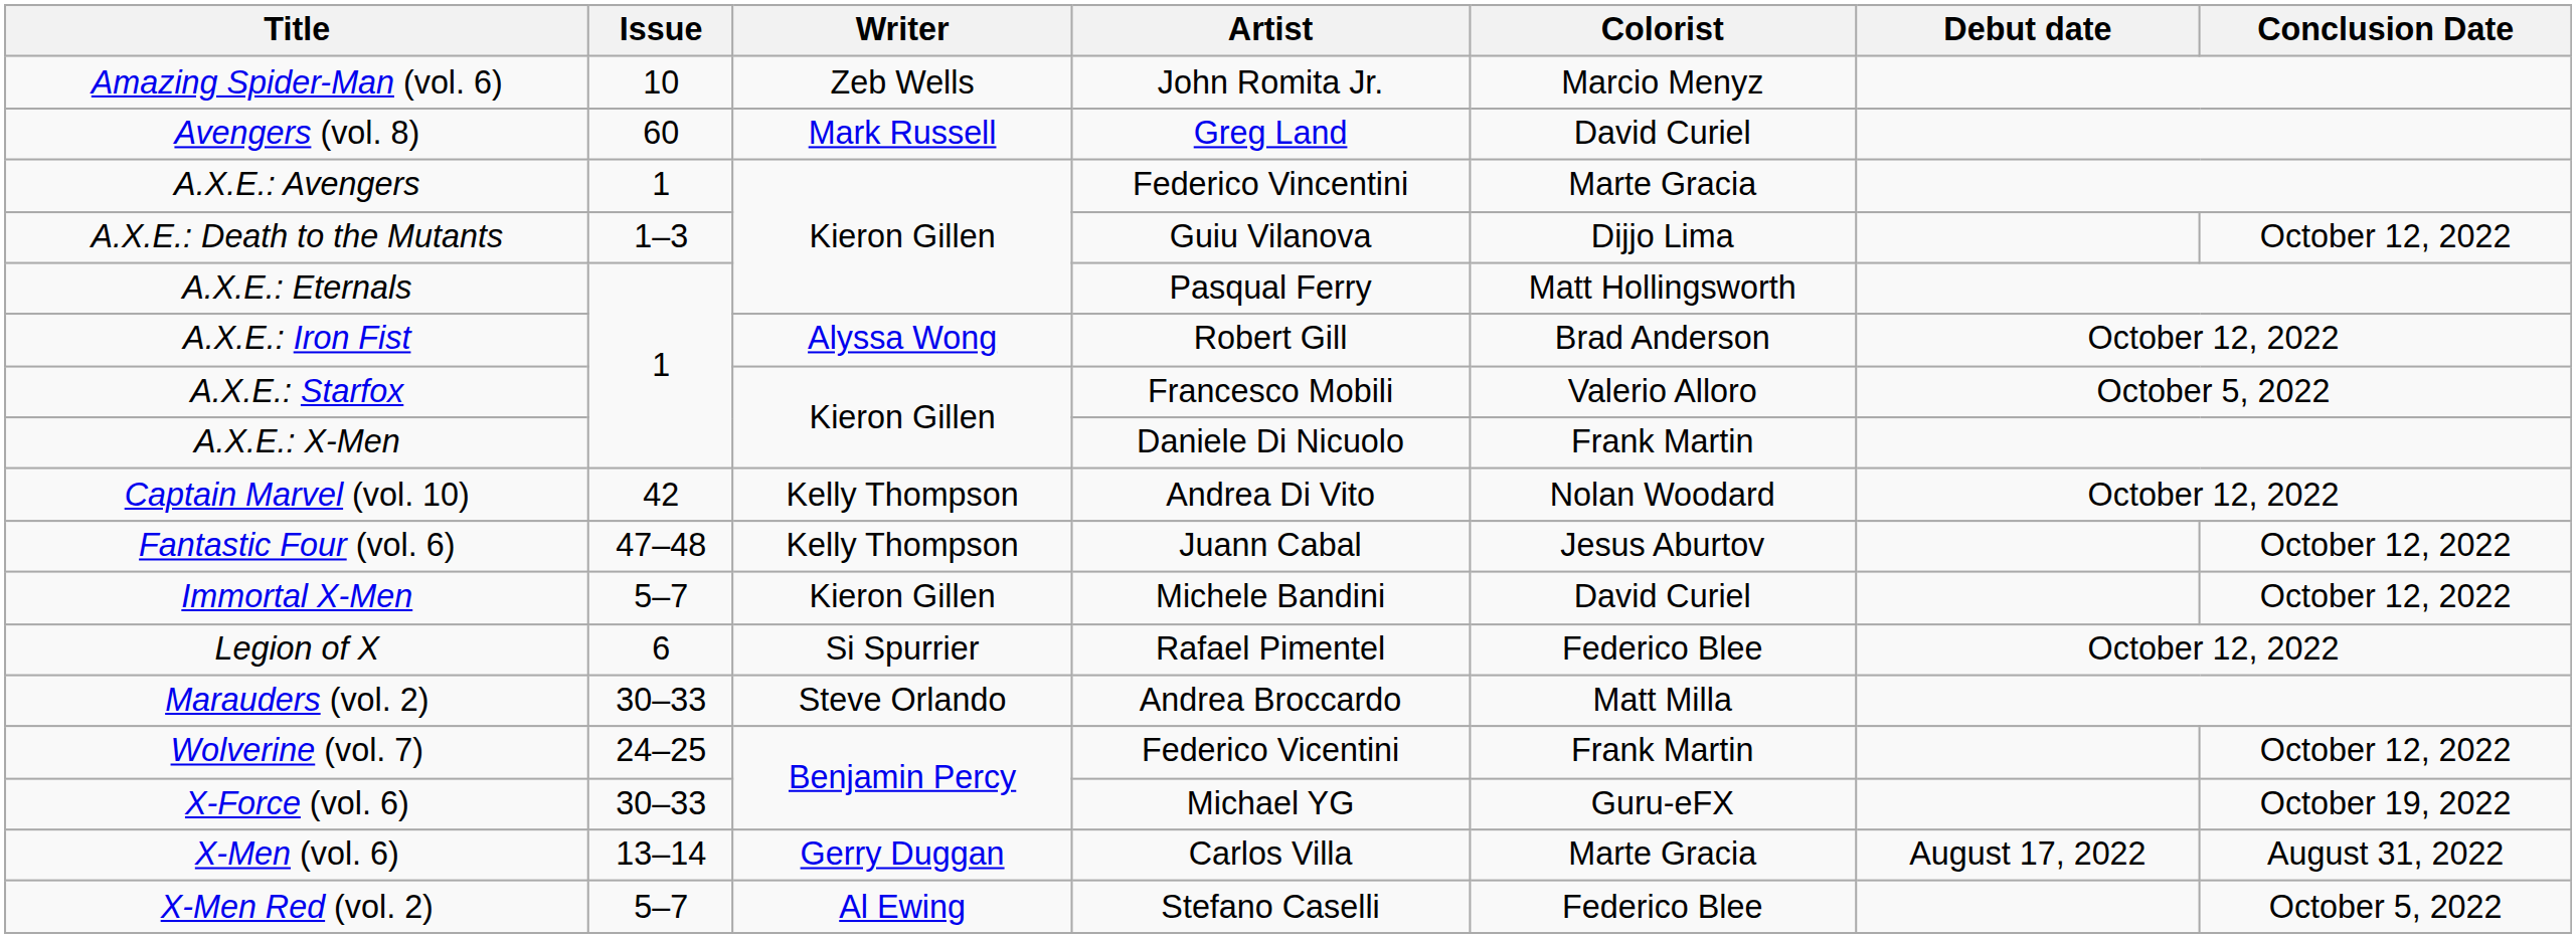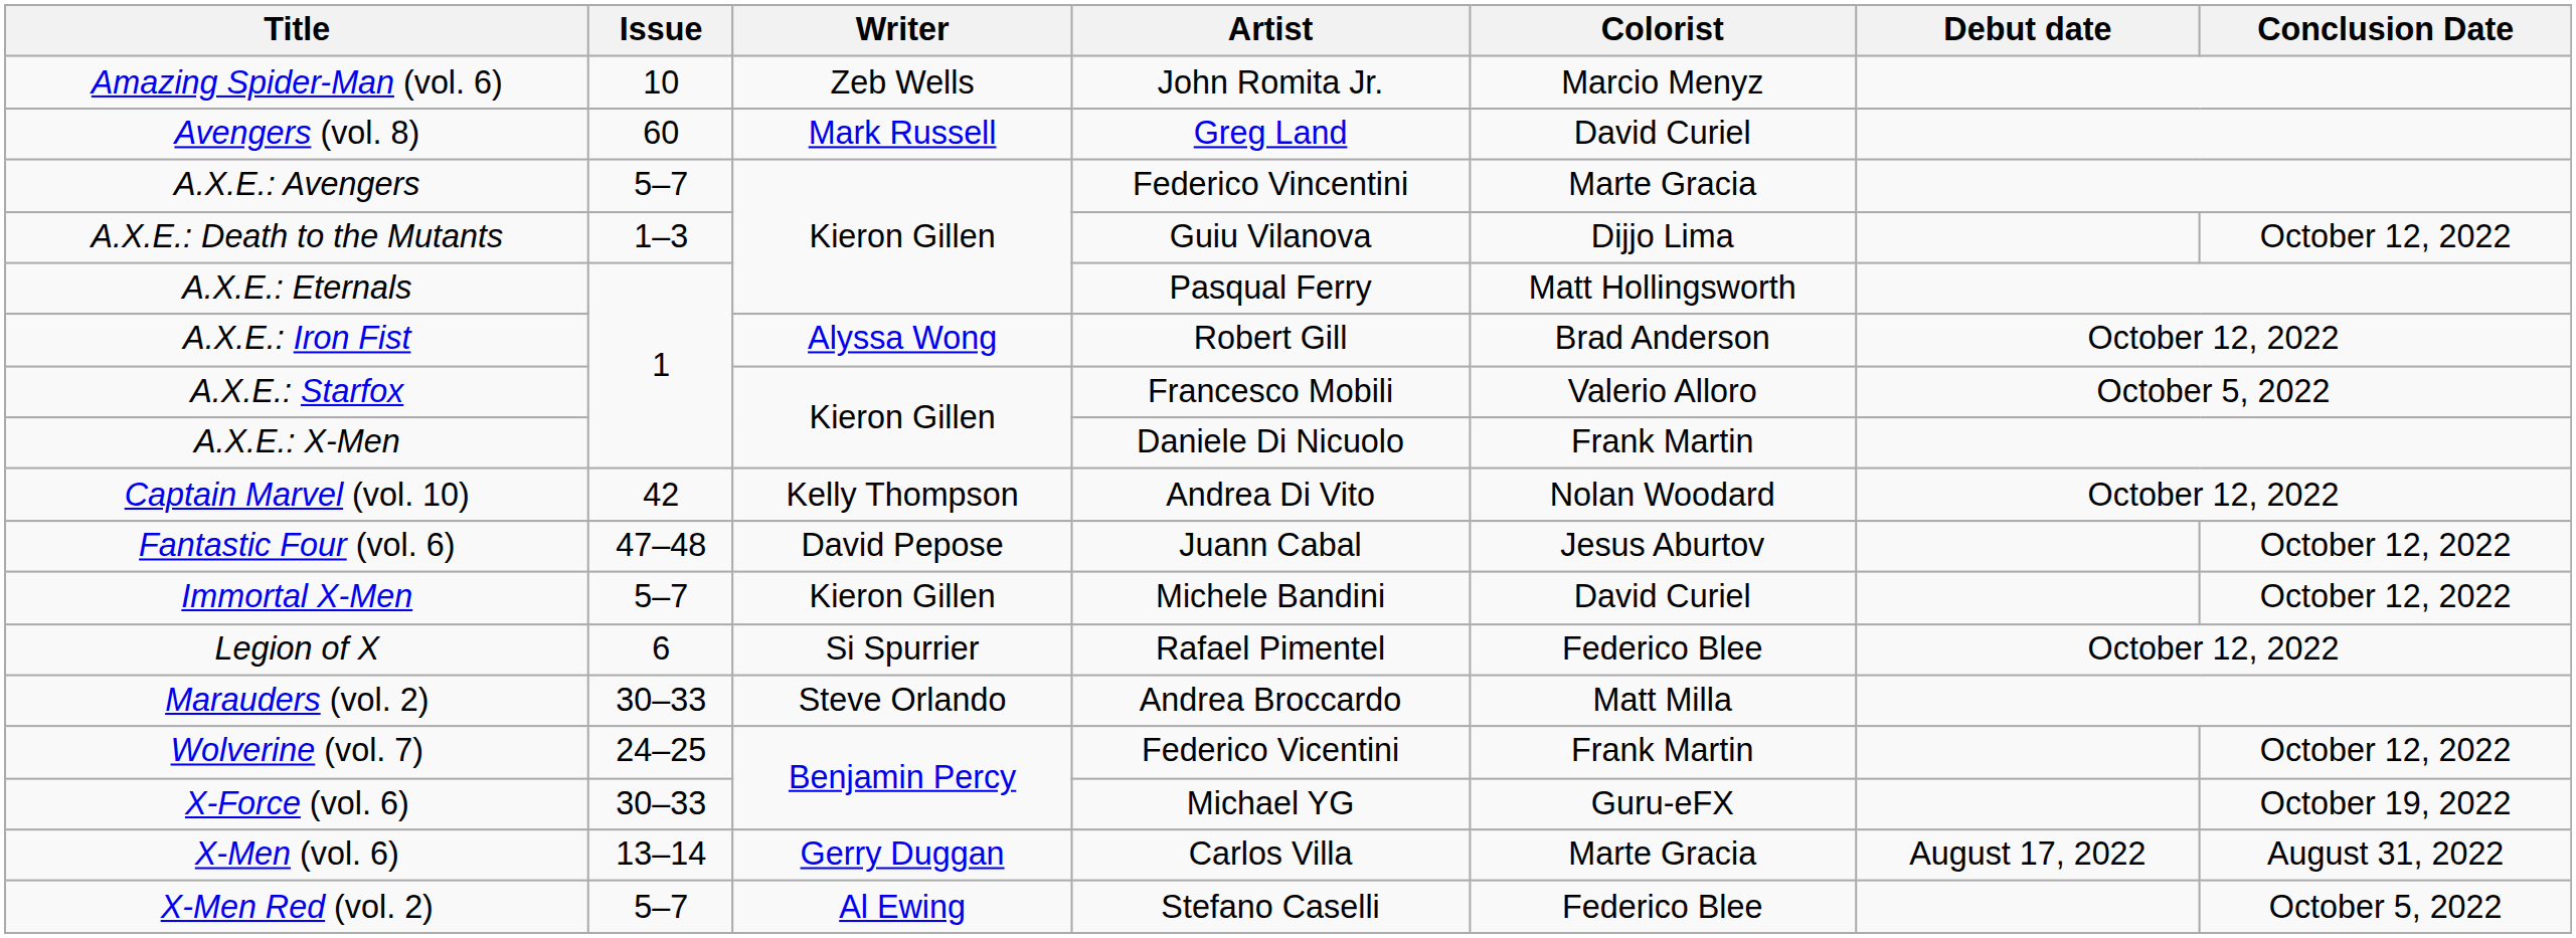 <table class="wikitable" style="text-align:center; width:100%">
 <tr>
 <th scope="col">Title</th>
 <th scope="col">Issue</th>
 <th scope="col">Writer</th>
 <th scope="col">Artist</th>
 <th scope="col">Colorist</th>
 <th scope="col">Debut date</th>
 <th>Conclusion Date</th>
 </tr>
 <tr>
 <td><em><a href='#'>Amazing Spider-Man</a></em> (vol. 6)</td>
 <td>10</td>
 <td>Zeb Wells</td>
 <td>John Romita Jr.</td>
 <td>Marcio Menyz</td>
 <td colspan="2"></td>
 </tr>
 <tr>
 <td><em><a href='#'>Avengers</a></em> (vol. 8)</td>
 <td>60</td>
 <td><a href='#'>Mark Russell</a></td>
 <td><a href='#'>Greg Land</a></td>
 <td>David Curiel</td>
 <td colspan="2"></td>
 </tr>
 <tr>
 <td><em>A.X.E.: Avengers</em></td>
-<td>1</td>
+<td>5–7</td>
 <td rowspan="3">Kieron Gillen</td>
 <td>Federico Vincentini</td>
 <td>Marte Gracia</td>
 <td colspan="2"></td>
 </tr>
 <tr>
 <td><em>A.X.E.: Death to the Mutants</em></td>
 <td>1–3</td>
 <td>Guiu Vilanova</td>
 <td>Dijjo Lima</td>
 <td></td>
 <td>October 12, 2022</td>
 </tr>
 <tr>
 <td><em>A.X.E.: Eternals</em></td>
 <td rowspan="4">1</td>
 <td>Pasqual Ferry</td>
 <td>Matt Hollingsworth</td>
 <td colspan="2"></td>
 </tr>
 <tr>
 <td><em>A.X.E.: <a href='#'>Iron Fist</a></em></td>
 <td><a href='#'>Alyssa Wong</a></td>
 <td>Robert Gill</td>
 <td>Brad Anderson</td>
 <td colspan="2">October 12, 2022</td>
 </tr>
 <tr>
 <td><em>A.X.E.: <a href='#'>Starfox</a></em></td>
 <td rowspan="2">Kieron Gillen</td>
 <td>Francesco Mobili</td>
 <td>Valerio Alloro</td>
 <td colspan="2">October 5, 2022</td>
 </tr>
 <tr>
 <td><em>A.X.E.: X-Men</em></td>
 <td>Daniele Di Nicuolo</td>
 <td>Frank Martin</td>
 <td colspan="2"></td>
 </tr>
 <tr>
 <td><em><a href='#'>Captain Marvel</a></em> (vol. 10)</td>
 <td>42</td>
 <td>Kelly Thompson</td>
 <td>Andrea Di Vito</td>
 <td>Nolan Woodard</td>
 <td colspan="2">October 12, 2022</td>
 </tr>
 <tr>
 <td><em><a href='#'>Fantastic Four</a></em> (vol. 6)</td>
 <td>47–48</td>
-<td>Kelly Thompson</td>
+<td>David Pepose</td>
 <td>Juann Cabal</td>
 <td>Jesus Aburtov</td>
 <td></td>
 <td>October 12, 2022</td>
 </tr>
 <tr>
 <td><em><a href='#'>Immortal X-Men</a></em></td>
 <td>5–7</td>
 <td>Kieron Gillen</td>
 <td>Michele Bandini</td>
 <td>David Curiel</td>
 <td></td>
 <td>October 12, 2022</td>
 </tr>
 <tr>
 <td><em>Legion of X</em></td>
 <td>6</td>
 <td>Si Spurrier</td>
 <td>Rafael Pimentel</td>
 <td>Federico Blee</td>
 <td colspan="2">October 12, 2022</td>
 </tr>
 <tr>
 <td><em><a href='#'>Marauders</a></em> (vol. 2)</td>
 <td>30–33</td>
 <td>Steve Orlando</td>
 <td>Andrea Broccardo</td>
 <td>Matt Milla</td>
 <td colspan="2"></td>
 </tr>
 <tr>
 <td><em><a href='#'>Wolverine</a></em> (vol. 7)</td>
 <td>24–25</td>
 <td rowspan="2"><a href='#'>Benjamin Percy</a></td>
 <td>Federico Vicentini</td>
 <td>Frank Martin</td>
 <td></td>
 <td>October 12, 2022</td>
 </tr>
 <tr>
 <td><em><a href='#'>X-Force</a></em> (vol. 6)</td>
 <td>30–33</td>
 <td>Michael YG</td>
 <td>Guru-eFX</td>
 <td></td>
 <td>October 19, 2022</td>
 </tr>
 <tr>
 <td><em><a href='#'>X-Men</a></em> (vol. 6)</td>
 <td>13–14</td>
 <td><a href='#'>Gerry Duggan</a></td>
 <td>Carlos Villa</td>
 <td>Marte Gracia</td>
 <td>August 17, 2022</td>
 <td>August 31, 2022</td>
 </tr>
 <tr>
 <td><em><a href='#'>X-Men Red</a></em> (vol. 2)</td>
 <td>5–7</td>
 <td><a href='#'>Al Ewing</a></td>
 <td>Stefano Caselli</td>
 <td>Federico Blee</td>
 <td></td>
 <td>October 5, 2022</td>
 </tr>
 <tr>
 </tr>
 </table>
